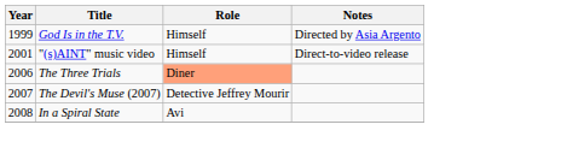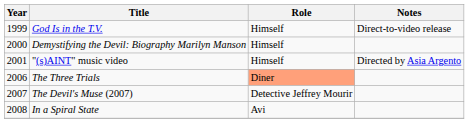 <table class="wikitable sortable">
 <tr>
 <th>Year</th>
 <th>Title</th>
 <th>Role</th>
 <th class="unsortable">Notes</th>
 </tr>
 <tr>
 <td>1999</td>
 <td><em><a href='#'>God Is in the T.V.</a></em></td>
 <td>Himself</td>
-<td>Directed by <a href='#'>Asia Argento</a></td>
+<td>Direct-to-video release</td>
+</tr>
+<tr>
+<td>2000</td>
+<td><em>Demystifying the Devil: Biography Marilyn Manson</em></td>
+<td>Himself</td>
+<td></td>
 </tr>
 <tr>
 <td>2001</td>
 <td>"<a href='#'>(s)AINT</a>" music video</td>
 <td>Himself</td>
-<td>Direct-to-video release</td>
+<td>Directed by <a href='#'>Asia Argento</a></td>
 </tr>
 <tr>
 <td>2006</td>
 <td><em>The Three Trials</em></td>
 <td style="background: lightsalmon;">Diner</td>
 <td></td>
 </tr>
 <tr>
 <td>2007</td>
 <td><em>The Devil's Muse</em> (2007)</td>
 <td>Detective Jeffrey Mourir</td>
 <td></td>
 </tr>
 <tr>
 <td>2008</td>
 <td><em>In a Spiral State</em></td>
 <td>Avi</td>
 <td></td>
 </tr>
 <tr>
 </tr>
 </table>
